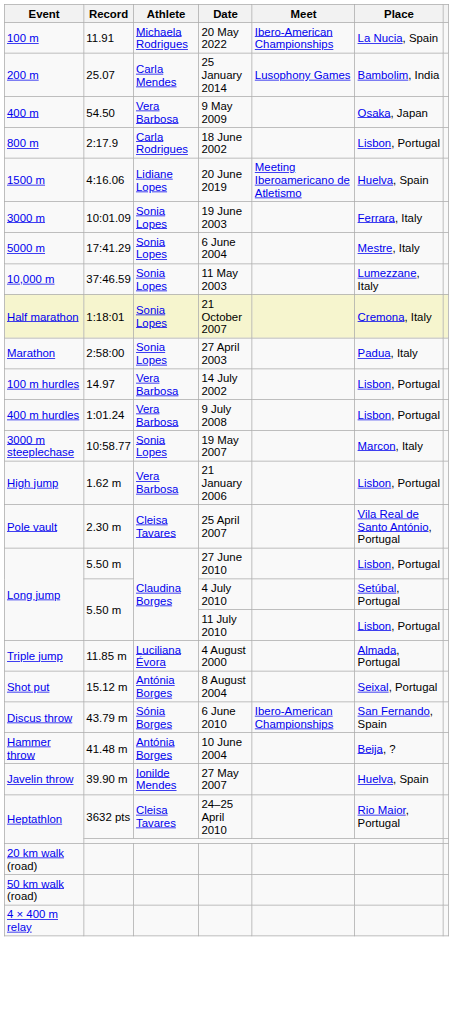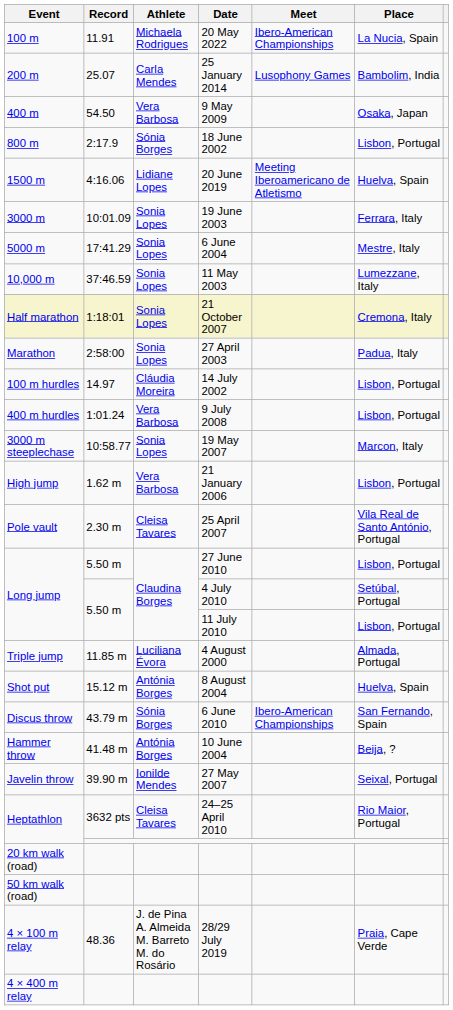 <table class="wikitable" style="font-size:95%; width: 95%;">
 <tr>
 <th>Event</th>
 <th>Record</th>
 <th>Athlete</th>
 <th>Date</th>
 <th>Meet</th>
 <th>Place</th>
 <th></th>
 </tr>
 <tr>
 <td><a href='#'>100 m</a></td>
 <td>11.91 </td>
 <td><a href='#'>Michaela Rodrigues</a></td>
 <td>20 May 2022</td>
 <td><a href='#'>Ibero-American Championships</a></td>
 <td><a href='#'>La Nucia</a>, Spain</td>
 <td></td>
 </tr>
 <tr>
 <td><a href='#'>200 m</a></td>
 <td>25.07 </td>
 <td><a href='#'>Carla Mendes</a></td>
 <td>25 January 2014</td>
 <td><a href='#'>Lusophony Games</a></td>
 <td><a href='#'>Bambolim</a>, India</td>
 <td></td>
 </tr>
 <tr>
 <td><a href='#'>400 m</a></td>
 <td>54.50</td>
 <td><a href='#'>Vera Barbosa</a></td>
 <td>9 May 2009</td>
 <td></td>
 <td><a href='#'>Osaka</a>, Japan</td>
 <td></td>
 </tr>
 <tr>
 <td><a href='#'>800 m</a></td>
 <td>2:17.9</td>
-<td><a href='#'>Carla Rodrigues</a></td>
+<td><a href='#'>Sónia Borges</a></td>
 <td>18 June 2002</td>
 <td></td>
 <td><a href='#'>Lisbon</a>, Portugal</td>
 <td></td>
 </tr>
 <tr>
 <td><a href='#'>1500 m</a></td>
 <td>4:16.06</td>
 <td><a href='#'>Lidiane Lopes</a></td>
 <td>20 June 2019</td>
 <td><a href='#'>Meeting Iberoamericano de Atletismo</a></td>
 <td><a href='#'>Huelva</a>, Spain</td>
 <td></td>
 </tr>
 <tr>
 <td><a href='#'>3000 m</a></td>
 <td>10:01.09</td>
 <td><a href='#'>Sonia Lopes</a></td>
 <td>19 June 2003</td>
 <td></td>
 <td><a href='#'>Ferrara</a>, Italy</td>
 <td></td>
 </tr>
 <tr>
 <td><a href='#'>5000 m</a></td>
 <td>17:41.29</td>
 <td><a href='#'>Sonia Lopes</a></td>
 <td>6 June 2004</td>
 <td></td>
 <td><a href='#'>Mestre</a>, Italy</td>
 <td></td>
 </tr>
 <tr>
 <td><a href='#'>10,000 m</a></td>
 <td>37:46.59</td>
 <td><a href='#'>Sonia Lopes</a></td>
 <td>11 May 2003</td>
 <td></td>
 <td><a href='#'>Lumezzane</a>, Italy</td>
 <td></td>
 </tr>
 <tr style="background:#f6F5CE;">
 <td><a href='#'>Half marathon</a></td>
 <td>1:18:01</td>
 <td><a href='#'>Sonia Lopes</a></td>
 <td>21 October 2007</td>
 <td></td>
 <td><a href='#'>Cremona</a>, Italy</td>
 <td></td>
 </tr>
 <tr>
 <td><a href='#'>Marathon</a></td>
 <td>2:58:00</td>
 <td><a href='#'>Sonia Lopes</a></td>
 <td>27 April 2003</td>
 <td></td>
 <td><a href='#'>Padua</a>, Italy</td>
 <td></td>
 </tr>
 <tr>
 <td><a href='#'>100 m hurdles</a></td>
 <td>14.97</td>
-<td><a href='#'>Vera Barbosa</a></td>
+<td><a href='#'>Cláudia Moreira</a></td>
 <td>14 July 2002</td>
 <td></td>
 <td><a href='#'>Lisbon</a>, Portugal</td>
 <td></td>
 </tr>
 <tr>
 <td><a href='#'>400 m hurdles</a></td>
 <td>1:01.24</td>
 <td><a href='#'>Vera Barbosa</a></td>
 <td>9 July 2008</td>
 <td></td>
 <td><a href='#'>Lisbon</a>, Portugal</td>
 <td></td>
 </tr>
 <tr>
 <td><a href='#'>3000 m steeplechase</a></td>
 <td>10:58.77</td>
 <td><a href='#'>Sonia Lopes</a></td>
 <td>19 May 2007</td>
 <td></td>
 <td><a href='#'>Marcon</a>, Italy</td>
 <td></td>
 </tr>
 <tr>
 <td><a href='#'>High jump</a></td>
 <td>1.62 m</td>
 <td><a href='#'>Vera Barbosa</a></td>
 <td>21 January 2006</td>
 <td></td>
 <td><a href='#'>Lisbon</a>, Portugal</td>
 <td></td>
 </tr>
 <tr>
 <td><a href='#'>Pole vault</a></td>
 <td>2.30 m</td>
 <td><a href='#'>Cleisa Tavares</a></td>
 <td>25 April 2007</td>
 <td></td>
 <td><a href='#'>Vila Real de Santo António</a>, Portugal</td>
 <td></td>
 </tr>
 <tr>
 <td rowspan=3><a href='#'>Long jump</a></td>
 <td>5.50 m </td>
 <td rowspan=3><a href='#'>Claudina Borges</a></td>
 <td>27 June 2010</td>
 <td></td>
 <td><a href='#'>Lisbon</a>, Portugal</td>
 <td></td>
 </tr>
 <tr>
 <td rowspan=2>5.50 m </td>
 <td>4 July 2010</td>
 <td></td>
 <td><a href='#'>Setúbal</a>, Portugal</td>
 <td></td>
 </tr>
 <tr>
 <td>11 July 2010</td>
 <td></td>
 <td><a href='#'>Lisbon</a>, Portugal</td>
 <td></td>
 </tr>
 <tr>
 <td><a href='#'>Triple jump</a></td>
 <td>11.85 m</td>
 <td><a href='#'>Luciliana Évora</a></td>
 <td>4 August 2000</td>
 <td></td>
 <td><a href='#'>Almada</a>, Portugal</td>
 <td></td>
 </tr>
 <tr>
 <td><a href='#'>Shot put</a></td>
 <td>15.12 m</td>
 <td><a href='#'>Antónia Borges</a></td>
 <td>8 August 2004</td>
 <td></td>
-<td><a href='#'>Seixal</a>, Portugal</td>
+<td><a href='#'>Huelva</a>, Spain</td>
 <td></td>
 </tr>
 <tr>
 <td><a href='#'>Discus throw</a></td>
 <td>43.79 m</td>
 <td><a href='#'>Sónia Borges</a></td>
 <td>6 June 2010</td>
 <td><a href='#'>Ibero-American Championships</a></td>
 <td><a href='#'>San Fernando</a>, Spain</td>
 <td></td>
 </tr>
 <tr>
 <td><a href='#'>Hammer throw</a></td>
 <td>41.48 m</td>
 <td><a href='#'>Antónia Borges</a></td>
 <td>10 June 2004</td>
 <td></td>
 <td><a href='#'>Beija</a>, ?</td>
 <td></td>
 </tr>
 <tr>
 <td><a href='#'>Javelin throw</a></td>
 <td>39.90 m</td>
 <td><a href='#'>Ionilde Mendes</a></td>
 <td>27 May 2007</td>
 <td></td>
-<td><a href='#'>Huelva</a>, Spain</td>
+<td><a href='#'>Seixal</a>, Portugal</td>
 <td></td>
 </tr>
 <tr>
 <td rowspan=2><a href='#'>Heptathlon</a></td>
 <td>3632 pts </td>
 <td><a href='#'>Cleisa Tavares</a></td>
 <td>24–25 April 2010</td>
 <td></td>
 <td><a href='#'>Rio Maior</a>, Portugal</td>
 <td></td>
 </tr>
 <tr>
 <td colspan=5></td>
 <td></td>
 </tr>
 <tr>
 <td><a href='#'>20 km walk</a> (road)</td>
 <td></td>
 <td></td>
 <td></td>
 <td></td>
 <td></td>
 <td></td>
 </tr>
 <tr>
 <td><a href='#'>50 km walk</a> (road)</td>
 <td></td>
 <td></td>
 <td></td>
 <td></td>
 <td></td>
 <td></td>
 </tr>
 <tr>
+<td><a href='#'>4 × 100 m relay</a></td>
+<td>48.36</td>
+<td>J. de Pina<br>A. Almeida<br>M. Barreto<br>M. do Rosário</td>
+<td>28/29 July 2019</td>
+<td></td>
+<td><a href='#'>Praia</a>, Cape Verde</td>
+<td></td>
+</tr>
+<tr>
 <td><a href='#'>4 × 400 m relay</a></td>
 <td></td>
 <td></td>
 <td></td>
 <td></td>
 <td></td>
 <td></td>
 </tr>
 </table>
